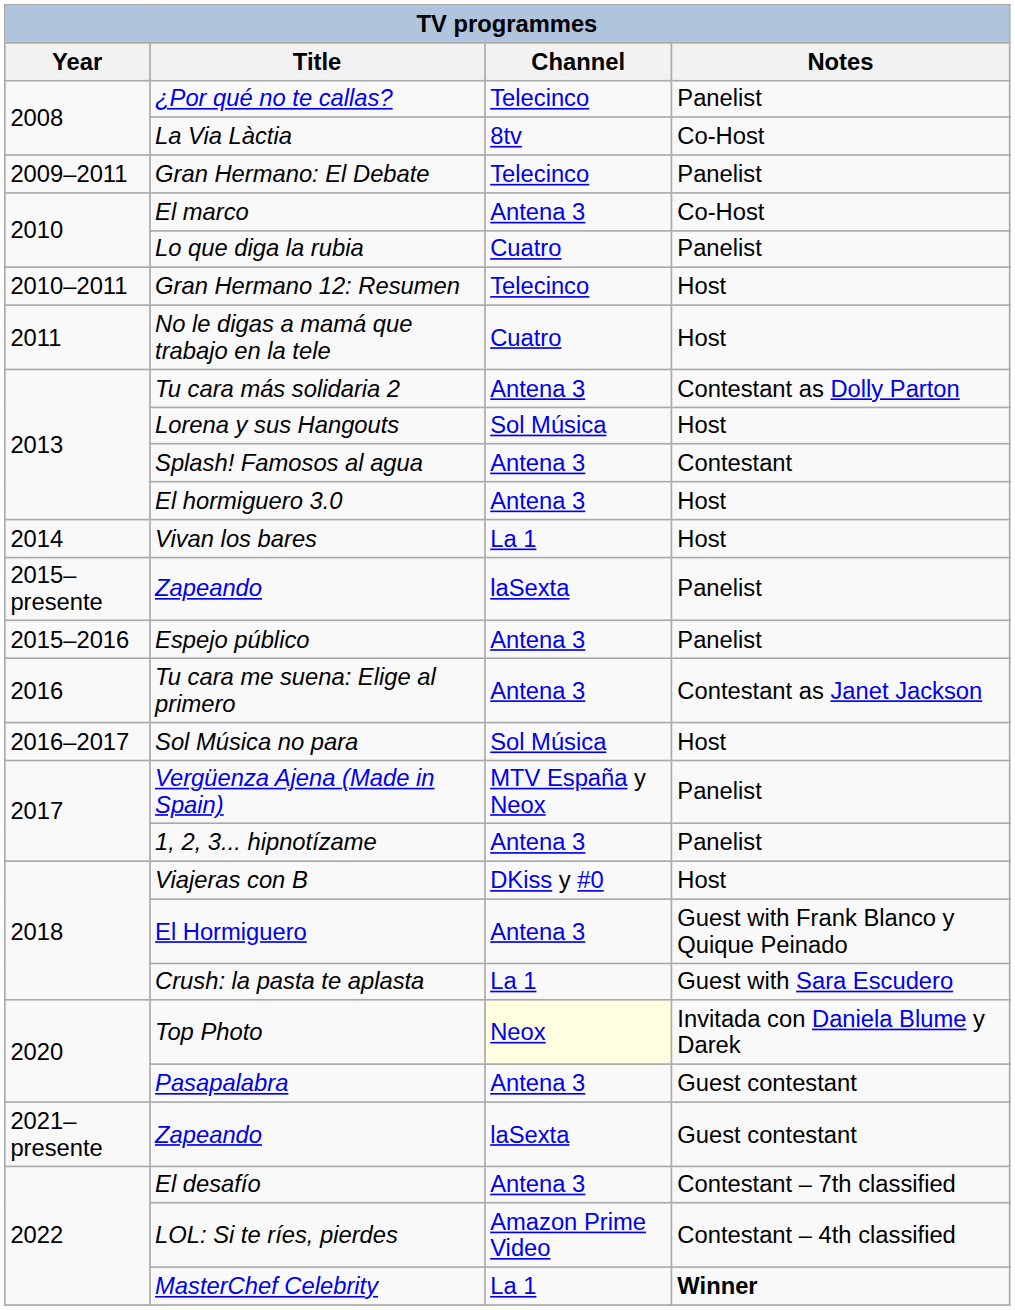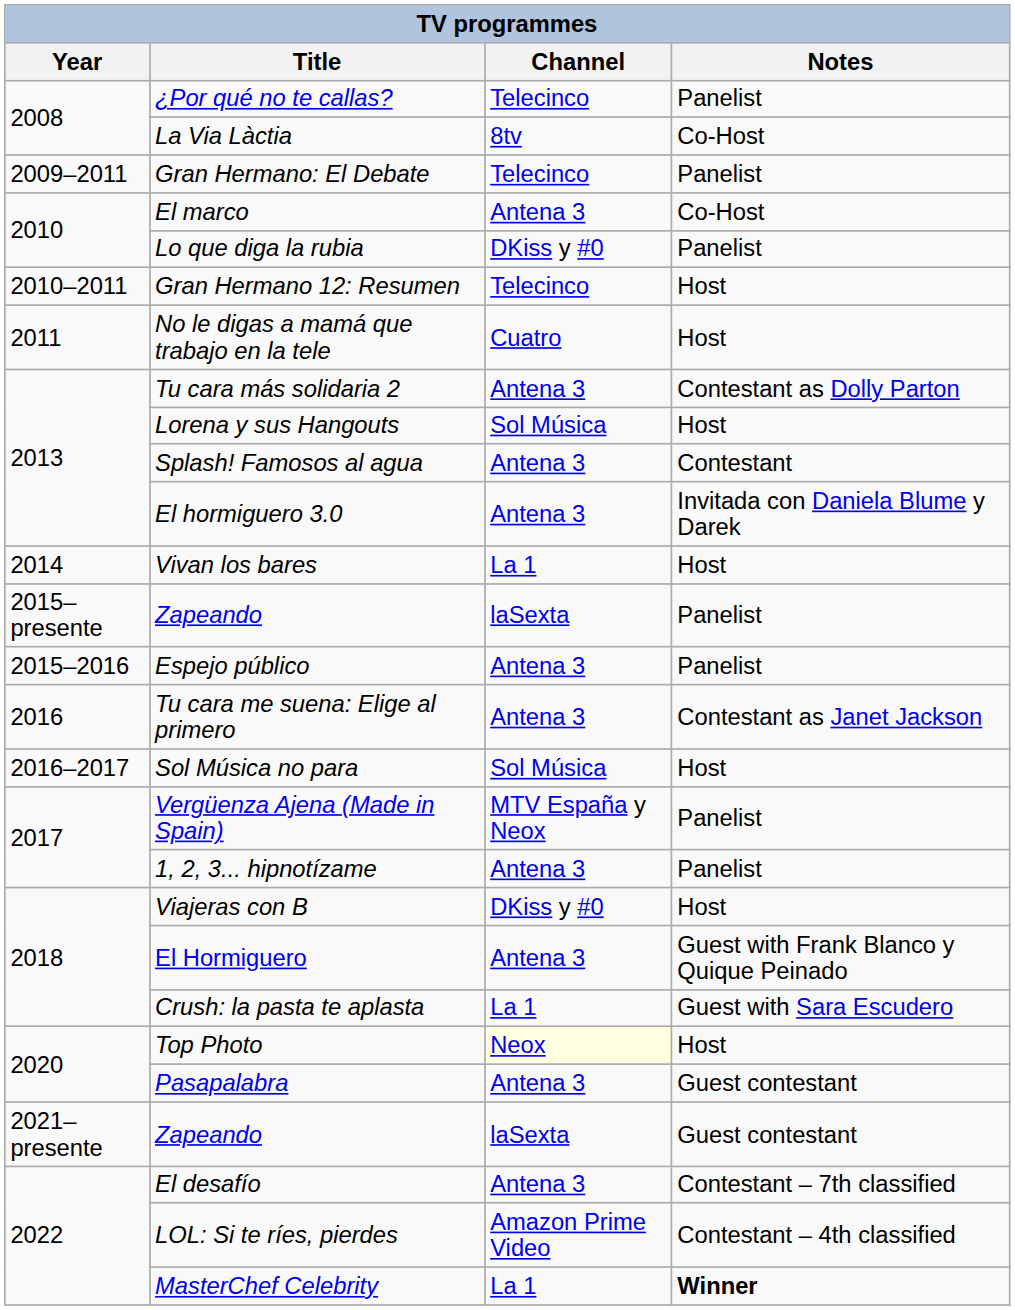 <table class="wikitable" style="font-size: 90%;">
 <tr>
 <th colspan=4 style="background:#B0C4DE;">TV programmes</th>
 </tr>
 <tr>
 <th>Year</th>
 <th>Title</th>
 <th>Channel</th>
 <th>Notes</th>
 </tr>
 <tr>
 <td rowspan="2">2008</td>
 <td><em><a href='#'>¿Por qué no te callas?</a></em></td>
 <td><a href='#'>Telecinco</a></td>
 <td>Panelist</td>
 </tr>
 <tr>
 <td><em>La Via Làctia</em></td>
 <td><a href='#'>8tv</a></td>
 <td>Co-Host</td>
 </tr>
 <tr>
 <td>2009–2011</td>
 <td><em>Gran Hermano: El Debate</em></td>
 <td><a href='#'>Telecinco</a></td>
 <td>Panelist</td>
 </tr>
 <tr>
 <td rowspan="2">2010</td>
 <td><em>El marco</em></td>
 <td><a href='#'>Antena 3</a></td>
 <td>Co-Host</td>
 </tr>
 <tr>
 <td><em>Lo que diga la rubia</em></td>
-<td><a href='#'>Cuatro</a></td>
+<td><a href='#'>DKiss</a> y <a href='#'>#0</a></td>
 <td>Panelist</td>
 </tr>
 <tr>
 <td>2010–2011</td>
 <td><em>Gran Hermano 12: Resumen</em></td>
 <td><a href='#'>Telecinco</a></td>
 <td>Host</td>
 </tr>
 <tr>
 <td>2011</td>
 <td><em>No le digas a mamá que trabajo en la tele</em></td>
 <td><a href='#'>Cuatro</a></td>
 <td>Host</td>
 </tr>
 <tr>
 <td rowspan="4">2013</td>
 <td><em>Tu cara más solidaria 2</em></td>
 <td><a href='#'>Antena 3</a></td>
 <td>Contestant as <a href='#'>Dolly Parton</a></td>
 </tr>
 <tr>
 <td><em>Lorena y sus Hangouts</em></td>
 <td><a href='#'>Sol Música</a></td>
 <td>Host</td>
 </tr>
 <tr>
 <td><em>Splash! Famosos al agua</em></td>
 <td><a href='#'>Antena 3</a></td>
 <td>Contestant</td>
 </tr>
 <tr>
 <td><em>El hormiguero 3.0</em></td>
 <td><a href='#'>Antena 3</a></td>
-<td>Host</td>
+<td>Invitada con <a href='#'>Daniela Blume</a> y Darek</td>
 </tr>
 <tr>
 <td>2014</td>
 <td><em>Vivan los bares</em></td>
 <td><a href='#'>La 1</a></td>
 <td>Host</td>
 </tr>
 <tr>
 <td>2015–presente</td>
 <td><em><a href='#'>Zapeando</a></em></td>
 <td><a href='#'>laSexta</a></td>
 <td>Panelist</td>
 </tr>
 <tr>
 <td>2015–2016</td>
 <td><em>Espejo público</em></td>
 <td><a href='#'>Antena 3</a></td>
 <td>Panelist</td>
 </tr>
 <tr>
 <td>2016</td>
 <td><em>Tu cara me suena: Elige al primero</em></td>
 <td><a href='#'>Antena 3</a></td>
 <td>Contestant as <a href='#'>Janet Jackson</a></td>
 </tr>
 <tr>
 <td>2016–2017</td>
 <td><em>Sol Música no para</em></td>
 <td><a href='#'>Sol Música</a></td>
 <td>Host</td>
 </tr>
 <tr>
 <td rowspan="2">2017</td>
 <td><em><a href='#'>Vergüenza Ajena (Made in Spain)</a></em></td>
 <td><a href='#'>MTV España</a> y <a href='#'>Neox</a></td>
 <td>Panelist</td>
 </tr>
 <tr>
 <td><em>1, 2, 3... hipnotízame</em></td>
 <td><a href='#'>Antena 3</a></td>
 <td>Panelist</td>
 </tr>
 <tr>
 <td rowspan="3">2018</td>
 <td><em>Viajeras con B</em></td>
 <td><a href='#'>DKiss</a> y <a href='#'>#0</a></td>
 <td>Host</td>
 </tr>
 <tr>
 <td><a href='#'>El Hormiguero</a></td>
 <td><a href='#'>Antena 3</a></td>
 <td>Guest with Frank Blanco y Quique Peinado</td>
 </tr>
 <tr>
 <td><em>Crush: la pasta te aplasta</em></td>
 <td><a href='#'>La 1</a></td>
 <td>Guest with <a href='#'>Sara Escudero</a></td>
 </tr>
 <tr>
 <td rowspan="2">2020</td>
 <td><em>Top Photo</em></td>
 <td style="background: lightyellow;"><a href='#'>Neox</a></td>
-<td>Invitada con <a href='#'>Daniela Blume</a> y Darek</td>
+<td>Host</td>
 </tr>
 <tr>
 <td><em><a href='#'>Pasapalabra</a></em></td>
 <td><a href='#'>Antena 3</a></td>
 <td>Guest contestant</td>
 </tr>
 <tr>
 <td>2021–presente</td>
 <td><em><a href='#'>Zapeando</a></em></td>
 <td><a href='#'>laSexta</a></td>
 <td>Guest contestant</td>
 </tr>
 <tr>
 <td rowspan="3">2022</td>
 <td><em>El desafío</em></td>
 <td><a href='#'>Antena 3</a></td>
 <td>Contestant – 7th classified</td>
 </tr>
 <tr>
 <td><em>LOL: Si te ríes, pierdes</em></td>
 <td><a href='#'>Amazon Prime Video</a></td>
 <td>Contestant – 4th classified</td>
 </tr>
 <tr>
 <td><a href='#'><em>MasterChef Celebrity</em></a></td>
 <td><a href='#'>La 1</a></td>
 <td><strong>Winner</strong></td>
 </tr>
 </table>
